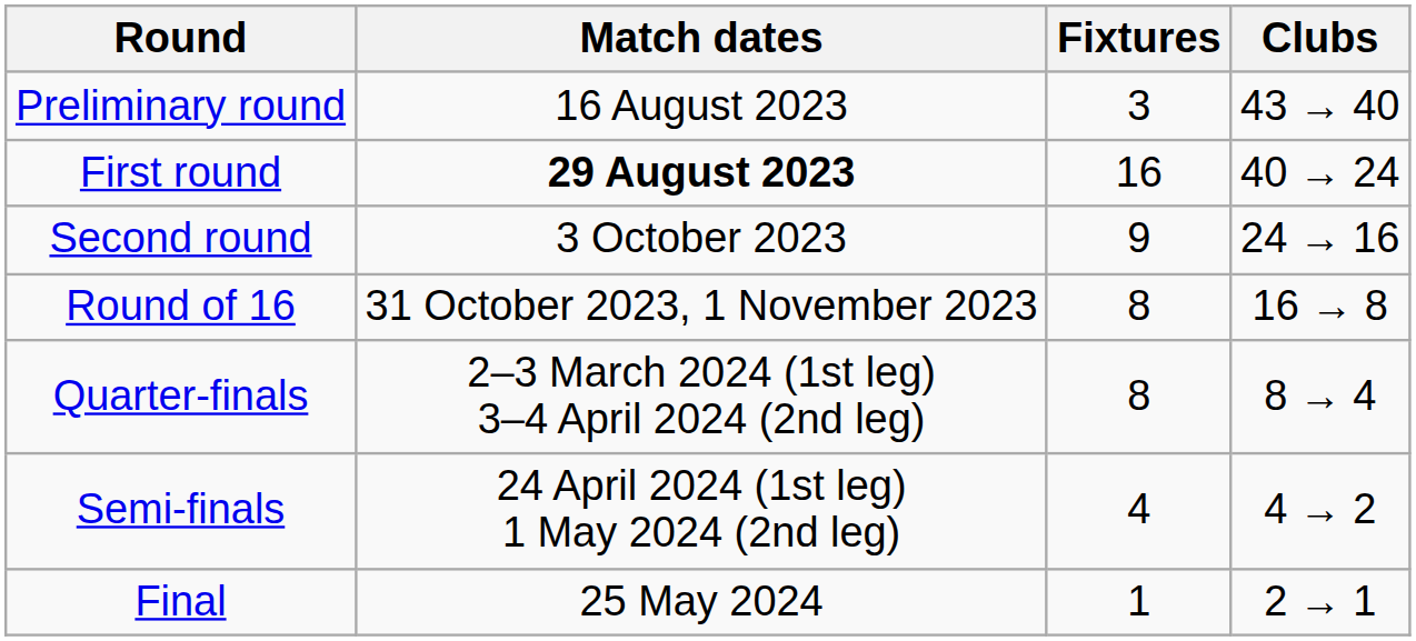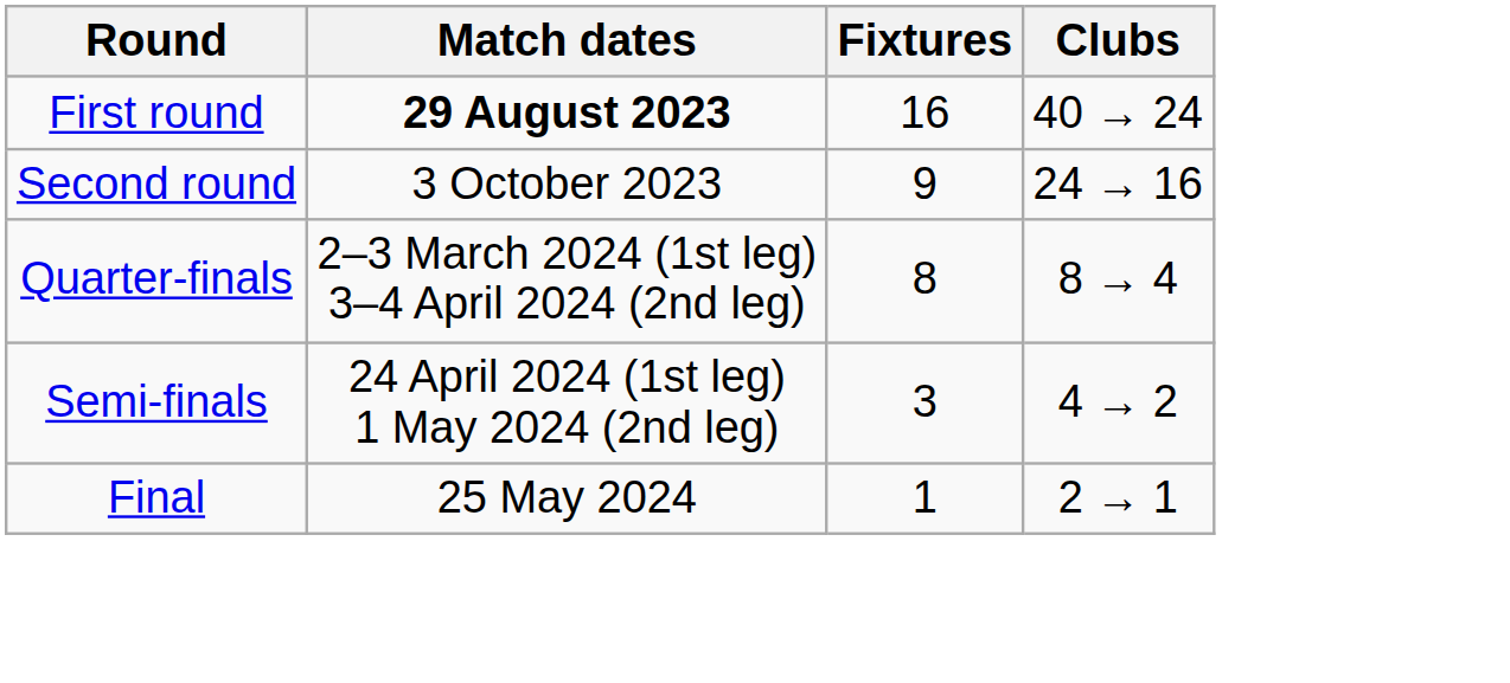 <table class="wikitable" style="text-align: center">
 <tr>
 <th>Round</th>
 <th>Match dates</th>
 <th>Fixtures</th>
 <th>Clubs</th>
-</tr>
-<tr>
-<td><a href='#'>Preliminary round</a></td>
-<td>16 August 2023</td>
-<td>3</td>
-<td>43 → 40</td>
 </tr>
 <tr>
 <td><a href='#'>First round</a></td>
 <td><strong>29 August 2023</strong></td>
 <td>16</td>
 <td>40 → 24</td>
 </tr>
 <tr>
 <td><a href='#'>Second round</a></td>
 <td>3 October 2023</td>
 <td>9</td>
 <td>24 → 16</td>
 </tr>
 <tr>
-<td><a href='#'>Round of 16</a></td>
-<td>31 October 2023, 1 November 2023</td>
-<td>8</td>
-<td>16 → 8</td>
-</tr>
-<tr>
 <td><a href='#'>Quarter-finals</a></td>
 <td>2–3 March 2024 (1st leg)<br>3–4 April 2024 (2nd leg)</td>
 <td>8</td>
 <td>8 → 4</td>
 </tr>
 <tr>
 <td><a href='#'>Semi-finals</a></td>
 <td>24 April 2024 (1st leg)<br>1 May 2024 (2nd leg)</td>
-<td>4</td>
+<td>3</td>
 <td>4 → 2</td>
 </tr>
 <tr>
 <td><a href='#'>Final</a></td>
 <td>25 May 2024</td>
 <td>1</td>
 <td>2 → 1</td>
 </tr>
 </table>
